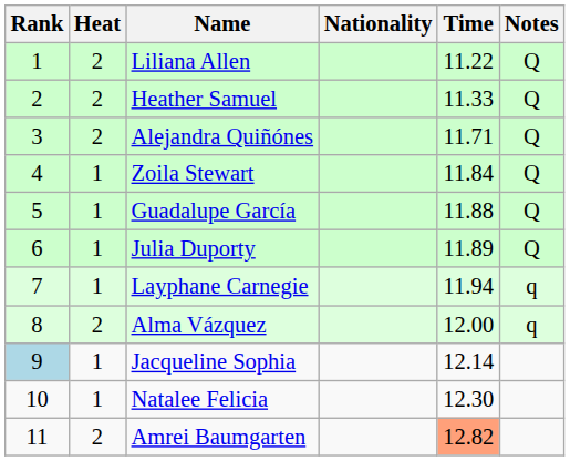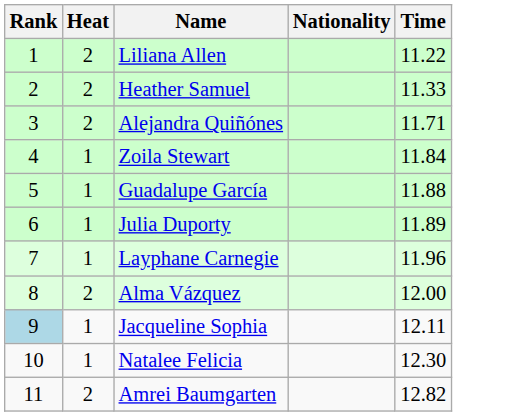 <table class="wikitable sortable" style="text-align:center; font-size:95%">
 <tr>
 <th>Rank</th>
 <th>Heat</th>
 <th>Name</th>
 <th>Nationality</th>
 <th>Time</th>
-<th>Notes</th>
 </tr>
 <tr bgcolor=ccffcc>
 <td>1</td>
 <td>2</td>
 <td align=left><a href='#'>Liliana Allen</a></td>
 <td align=left></td>
 <td>11.22</td>
-<td>Q</td>
 </tr>
 <tr bgcolor=ccffcc>
 <td>2</td>
 <td>2</td>
 <td align=left><a href='#'>Heather Samuel</a></td>
 <td align=left></td>
 <td>11.33</td>
-<td>Q</td>
 </tr>
 <tr bgcolor=ccffcc>
 <td>3</td>
 <td>2</td>
 <td align=left><a href='#'>Alejandra Quiñónes</a></td>
 <td align=left></td>
 <td>11.71</td>
-<td>Q</td>
 </tr>
 <tr bgcolor=ccffcc>
 <td>4</td>
 <td>1</td>
 <td align=left><a href='#'>Zoila Stewart</a></td>
 <td align=left></td>
 <td>11.84</td>
-<td>Q</td>
 </tr>
 <tr bgcolor=ccffcc>
 <td>5</td>
 <td>1</td>
 <td align=left><a href='#'>Guadalupe García</a></td>
 <td align=left></td>
 <td>11.88</td>
-<td>Q</td>
 </tr>
 <tr bgcolor=ccffcc>
 <td>6</td>
 <td>1</td>
 <td align=left><a href='#'>Julia Duporty</a></td>
 <td align=left></td>
 <td>11.89</td>
-<td>Q</td>
 </tr>
 <tr bgcolor=ddffdd>
 <td>7</td>
 <td>1</td>
 <td align=left><a href='#'>Layphane Carnegie</a></td>
 <td align=left></td>
-<td>11.94</td>
-<td>q</td>
+<td>11.96</td>
 </tr>
 <tr bgcolor=ddffdd>
 <td>8</td>
 <td>2</td>
 <td align=left><a href='#'>Alma Vázquez</a></td>
 <td align=left></td>
 <td>12.00</td>
-<td>q</td>
 </tr>
 <tr>
 <td style="background: lightblue;">9</td>
 <td>1</td>
 <td align=left><a href='#'>Jacqueline Sophia</a></td>
 <td align=left></td>
-<td>12.14</td>
-<td></td>
+<td>12.11</td>
 </tr>
 <tr>
 <td>10</td>
 <td>1</td>
 <td align=left><a href='#'>Natalee Felicia</a></td>
 <td align=left></td>
 <td>12.30</td>
-<td></td>
 </tr>
 <tr>
 <td>11</td>
 <td>2</td>
 <td align=left><a href='#'>Amrei Baumgarten</a></td>
 <td align=left></td>
-<td style="background: lightsalmon;">12.82</td>
-<td></td>
+<td>12.82</td>
 </tr>
 </table>
